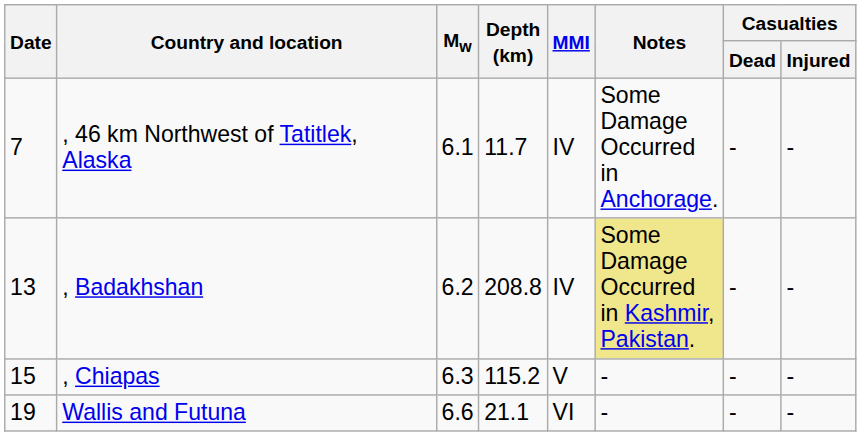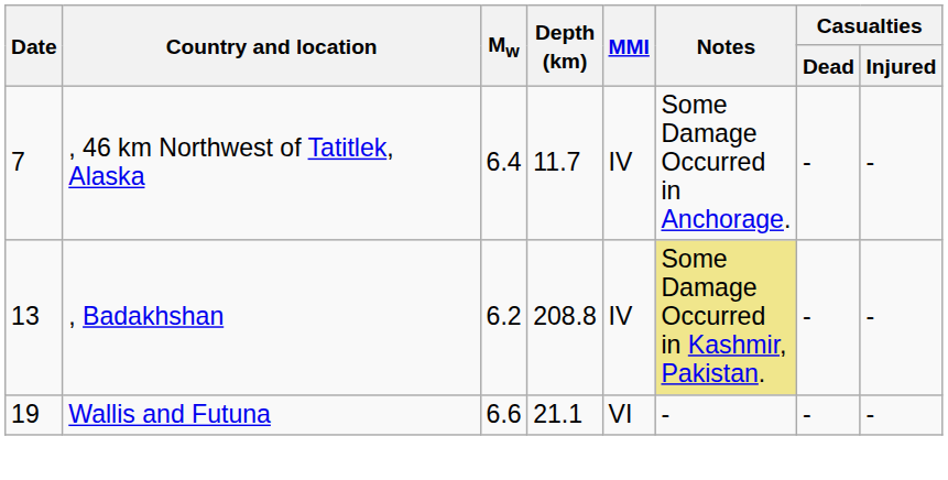 <table class="wikitable sortable sort-under" style="border:1px black; margin-left:1em;">
 <tr>
 <th rowspan="2"><small>Date</small></th>
 <th rowspan="2" style="width: 260px"><small>Country and location</small></th>
 <th rowspan="2"><small>M<sub>w</sub></small></th>
 <th rowspan="2"><small>Depth (km)</small></th>
 <th rowspan="2"><small><a href='#'>MMI</a></small></th>
 <th rowspan="2" class="unsortable"><small>Notes</small></th>
 <th colspan="2"><small>Casualties</small></th>
 </tr>
 <tr>
 <th><small>Dead</small></th>
 <th><small>Injured</small></th>
 </tr>
 <tr>
 <td>7</td>
 <td>, 46 km Northwest of <a href='#'>Tatitlek</a>, <a href='#'>Alaska</a></td>
-<td>6.1</td>
+<td>6.4</td>
 <td>11.7</td>
 <td>IV</td>
 <td>Some Damage Occurred in <a href='#'>Anchorage</a>.</td>
 <td>-</td>
 <td>-</td>
 </tr>
 <tr>
 <td>13</td>
 <td>, <a href='#'>Badakhshan</a></td>
 <td>6.2</td>
 <td>208.8</td>
 <td>IV</td>
 <td style="background: khaki;">Some Damage Occurred in <a href='#'>Kashmir</a>, <a href='#'>Pakistan</a>.</td>
 <td>-</td>
 <td>-</td>
 </tr>
 <tr>
-<td>15</td>
-<td>, <a href='#'>Chiapas</a></td>
-<td>6.3</td>
-<td>115.2</td>
-<td>V</td>
-<td>-</td>
-<td>-</td>
-<td>-</td>
-</tr>
-<tr>
 <td>19</td>
 <td> <a href='#'>Wallis and Futuna</a></td>
 <td>6.6</td>
 <td>21.1</td>
 <td>VI</td>
 <td>-</td>
 <td>-</td>
 <td>-</td>
 </tr>
 </table>
